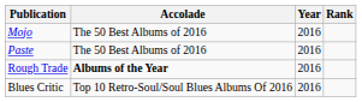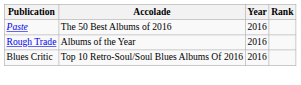 <table class="sortable wikitable">
 <tr>
 <th>Publication</th>
 <th>Accolade</th>
 <th>Year</th>
 <th>Rank</th>
-</tr>
-<tr>
-<td><em><a href='#'>Mojo</a></em></td>
-<td>The 50 Best Albums of 2016</td>
-<td>2016</td>
-<td></td>
 </tr>
 <tr>
 <td><em><a href='#'>Paste</a></em></td>
 <td>The 50 Best Albums of 2016</td>
 <td>2016</td>
 <td></td>
 </tr>
 <tr>
 <td><a href='#'>Rough Trade</a></td>
-<td><strong>Albums of the Year</strong></td>
+<td>Albums of the Year</td>
 <td>2016</td>
 <td></td>
 </tr>
 <tr>
 <td>Blues Critic</td>
 <td>Top 10 Retro-Soul/Soul Blues Albums Of 2016</td>
 <td>2016</td>
 <td></td>
 </tr>
 </table>
